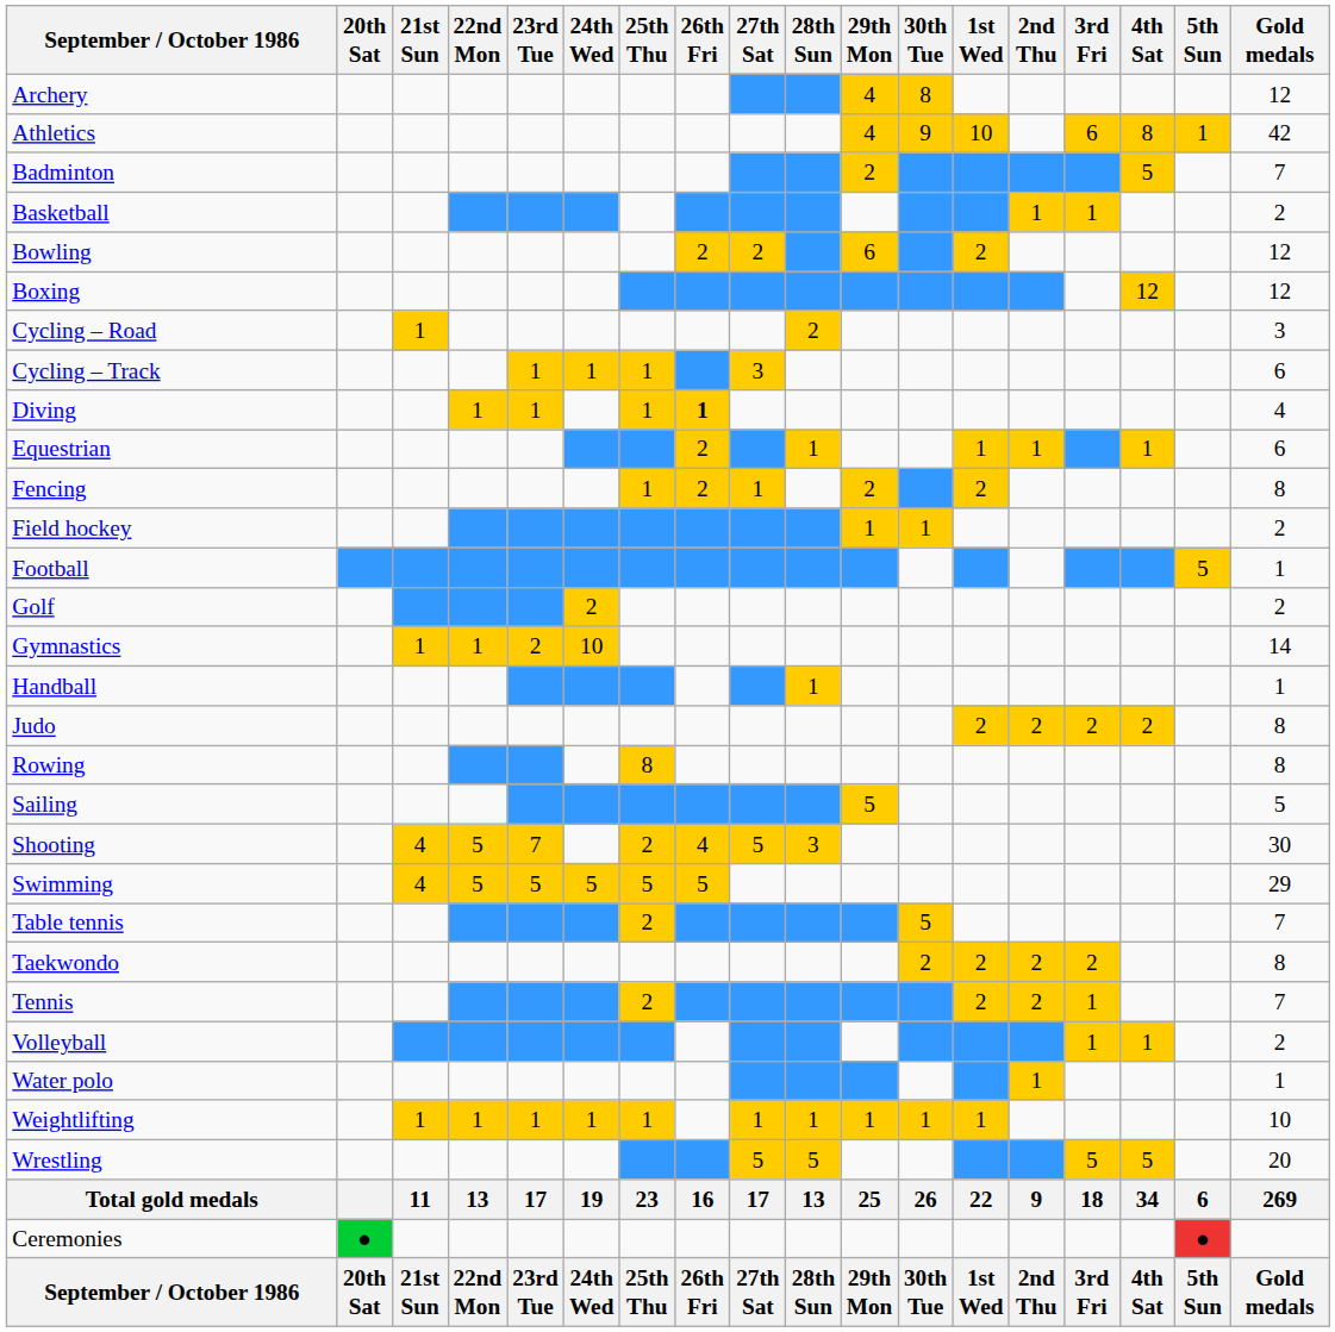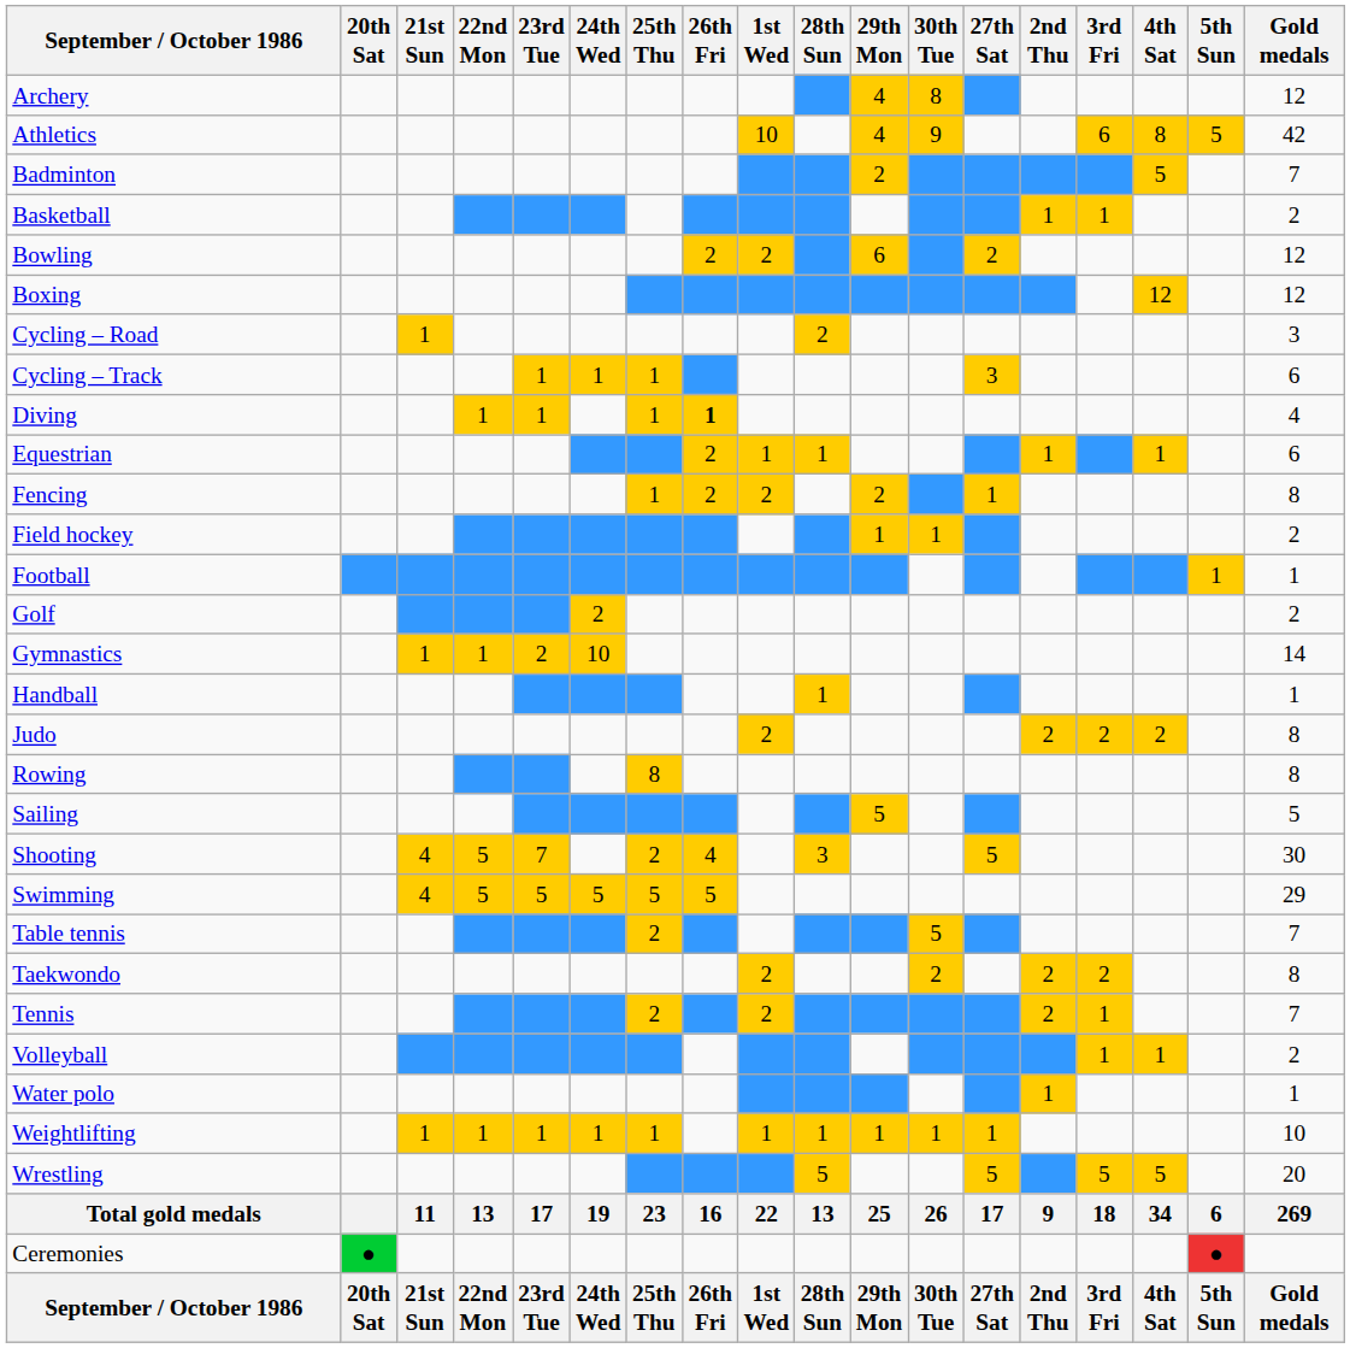 <table class="wikitable" style="margin:0.5em auto; font-size:90%; line-height:1.25em;">
 <tr>
 <th width=200>September / October 1986</th>
 <th width=28>20th<br>Sat</th>
 <th width=28>21st<br>Sun</th>
 <th width=28>22nd<br>Mon</th>
 <th width=28>23rd<br>Tue</th>
 <th width=28>24th<br>Wed</th>
 <th width=28>25th<br>Thu</th>
 <th width=28>26th<br>Fri</th>
-<th width=28>27th<br>Sat</th>
+<th width=28>1st<br>Wed</th>
 <th width=28>28th<br>Sun</th>
 <th width=28>29th<br>Mon</th>
 <th width=28>30th<br>Tue</th>
-<th width=28>1st<br>Wed</th>
+<th width=28>27th<br>Sat</th>
 <th width=28>2nd<br>Thu</th>
 <th width=28>3rd<br>Fri</th>
 <th width=28>4th<br>Sat</th>
 <th width=28>5th<br>Sun</th>
 <th width=55>Gold<br>medals</th>
 </tr>
 <tr align="center">
 <td align="left"> <a href='#'>Archery</a></td>
 <td></td>
 <td></td>
 <td></td>
 <td></td>
 <td></td>
 <td></td>
 <td></td>
-<td bgcolor="#3399ff"></td>
+<td></td>
 <td bgcolor="#3399ff"></td>
 <td bgcolor=#ffcc00>4</td>
 <td bgcolor=#ffcc00>8</td>
-<td></td>
+<td bgcolor="#3399ff"></td>
 <td></td>
 <td></td>
 <td></td>
 <td></td>
 <td>12</td>
 </tr>
 <tr align="center">
 <td align="left"> <a href='#'>Athletics</a></td>
 <td></td>
 <td></td>
 <td></td>
 <td></td>
 <td></td>
 <td></td>
 <td></td>
-<td></td>
+<td bgcolor=#ffcc00>10</td>
 <td></td>
 <td bgcolor=#ffcc00>4</td>
 <td bgcolor=#ffcc00>9</td>
-<td bgcolor=#ffcc00>10</td>
+<td></td>
 <td></td>
 <td bgcolor=#ffcc00>6</td>
 <td bgcolor=#ffcc00>8</td>
-<td bgcolor=#ffcc00>1</td>
+<td bgcolor=#ffcc00>5</td>
 <td>42</td>
 </tr>
 <tr align="center">
 <td align="left"> <a href='#'>Badminton</a></td>
 <td></td>
 <td></td>
 <td></td>
 <td></td>
 <td></td>
 <td></td>
 <td></td>
 <td bgcolor="#3399ff"></td>
 <td bgcolor="#3399ff"></td>
 <td bgcolor=#ffcc00>2</td>
 <td bgcolor="#3399ff"></td>
 <td bgcolor="#3399ff"></td>
 <td bgcolor="#3399ff"></td>
 <td bgcolor="#3399ff"></td>
 <td bgcolor=#ffcc00>5</td>
 <td></td>
 <td>7</td>
 </tr>
 <tr align="center">
 <td align="left"> <a href='#'>Basketball</a></td>
 <td></td>
 <td></td>
 <td bgcolor="#3399ff"></td>
 <td bgcolor="#3399ff"></td>
 <td bgcolor="#3399ff"></td>
 <td></td>
 <td bgcolor="#3399ff"></td>
 <td bgcolor="#3399ff"></td>
 <td bgcolor="#3399ff"></td>
 <td></td>
 <td bgcolor="#3399ff"></td>
 <td bgcolor="#3399ff"></td>
 <td bgcolor=#ffcc00>1</td>
 <td bgcolor=#ffcc00>1</td>
 <td></td>
 <td></td>
 <td>2</td>
 </tr>
 <tr align="center">
 <td align="left"> <a href='#'>Bowling</a></td>
 <td></td>
 <td></td>
 <td></td>
 <td></td>
 <td></td>
 <td></td>
 <td bgcolor=#ffcc00>2</td>
 <td bgcolor=#ffcc00>2</td>
 <td bgcolor="#3399ff"></td>
 <td bgcolor=#ffcc00>6</td>
 <td bgcolor="#3399ff"></td>
 <td bgcolor=#ffcc00>2</td>
 <td></td>
 <td></td>
 <td></td>
 <td></td>
 <td>12</td>
 </tr>
 <tr align="center">
 <td align="left"> <a href='#'>Boxing</a></td>
 <td></td>
 <td></td>
 <td></td>
 <td></td>
 <td></td>
 <td bgcolor="#3399ff"></td>
 <td bgcolor="#3399ff"></td>
 <td bgcolor="#3399ff"></td>
 <td bgcolor="#3399ff"></td>
 <td bgcolor="#3399ff"></td>
 <td bgcolor="#3399ff"></td>
 <td bgcolor="#3399ff"></td>
 <td bgcolor="#3399ff"></td>
 <td></td>
 <td bgcolor=#ffcc00>12</td>
 <td></td>
 <td>12</td>
 </tr>
 <tr align="center">
 <td align="left"> <a href='#'>Cycling – Road</a></td>
 <td></td>
 <td bgcolor=#ffcc00>1</td>
 <td></td>
 <td></td>
 <td></td>
 <td></td>
 <td></td>
 <td></td>
 <td bgcolor=#ffcc00>2</td>
 <td></td>
 <td></td>
 <td></td>
 <td></td>
 <td></td>
 <td></td>
 <td></td>
 <td>3</td>
 </tr>
 <tr align="center">
 <td align="left"> <a href='#'>Cycling – Track</a></td>
 <td></td>
 <td></td>
 <td></td>
 <td bgcolor=#ffcc00>1</td>
 <td bgcolor=#ffcc00>1</td>
 <td bgcolor=#ffcc00>1</td>
 <td bgcolor="#3399ff"></td>
-<td bgcolor=#ffcc00>3</td>
 <td></td>
 <td></td>
 <td></td>
 <td></td>
+<td bgcolor=#ffcc00>3</td>
 <td></td>
 <td></td>
 <td></td>
 <td></td>
 <td>6</td>
 </tr>
 <tr align="center">
 <td align="left"> <a href='#'>Diving</a></td>
 <td></td>
 <td></td>
 <td bgcolor=#ffcc00>1</td>
 <td bgcolor=#ffcc00>1</td>
 <td></td>
 <td bgcolor=#ffcc00>1</td>
 <td bgcolor=#ffcc00><strong>1</strong></td>
 <td></td>
 <td></td>
 <td></td>
 <td></td>
 <td></td>
 <td></td>
 <td></td>
 <td></td>
 <td></td>
 <td>4</td>
 </tr>
 <tr align="center">
 <td align="left"> <a href='#'>Equestrian</a></td>
 <td></td>
 <td></td>
 <td></td>
 <td></td>
 <td bgcolor="#3399ff"></td>
 <td bgcolor="#3399ff"></td>
 <td bgcolor=#ffcc00>2</td>
-<td bgcolor="#3399ff"></td>
+<td bgcolor=#ffcc00>1</td>
 <td bgcolor=#ffcc00>1</td>
 <td></td>
 <td></td>
-<td bgcolor=#ffcc00>1</td>
+<td bgcolor="#3399ff"></td>
 <td bgcolor=#ffcc00>1</td>
 <td bgcolor="#3399ff"></td>
 <td bgcolor=#ffcc00>1</td>
 <td></td>
 <td>6</td>
 </tr>
 <tr align="center">
 <td align="left"> <a href='#'>Fencing</a></td>
 <td></td>
 <td></td>
 <td></td>
 <td></td>
 <td></td>
 <td bgcolor=#ffcc00>1</td>
 <td bgcolor=#ffcc00>2</td>
-<td bgcolor=#ffcc00>1</td>
+<td bgcolor=#ffcc00>2</td>
 <td></td>
 <td bgcolor=#ffcc00>2</td>
 <td bgcolor="#3399ff"></td>
-<td bgcolor=#ffcc00>2</td>
+<td bgcolor=#ffcc00>1</td>
 <td></td>
 <td></td>
 <td></td>
 <td></td>
 <td>8</td>
 </tr>
 <tr align="center">
 <td align="left"> <a href='#'>Field hockey</a></td>
 <td></td>
 <td></td>
 <td bgcolor="#3399ff"></td>
 <td bgcolor="#3399ff"></td>
 <td bgcolor="#3399ff"></td>
 <td bgcolor="#3399ff"></td>
 <td bgcolor="#3399ff"></td>
-<td bgcolor="#3399ff"></td>
+<td></td>
 <td bgcolor="#3399ff"></td>
 <td bgcolor=#ffcc00>1</td>
 <td bgcolor=#ffcc00>1</td>
-<td></td>
+<td bgcolor="#3399ff"></td>
 <td></td>
 <td></td>
 <td></td>
 <td></td>
 <td>2</td>
 </tr>
 <tr align="center">
 <td align="left"> <a href='#'>Football</a></td>
 <td bgcolor="#3399ff"></td>
 <td bgcolor="#3399ff"></td>
 <td bgcolor="#3399ff"></td>
 <td bgcolor="#3399ff"></td>
 <td bgcolor="#3399ff"></td>
 <td bgcolor="#3399ff"></td>
 <td bgcolor="#3399ff"></td>
 <td bgcolor="#3399ff"></td>
 <td bgcolor="#3399ff"></td>
 <td bgcolor="#3399ff"></td>
 <td></td>
 <td bgcolor="#3399ff"></td>
 <td></td>
 <td bgcolor="#3399ff"></td>
 <td bgcolor="#3399ff"></td>
-<td bgcolor=#ffcc00>5</td>
+<td bgcolor=#ffcc00>1</td>
 <td>1</td>
 </tr>
 <tr align="center">
 <td align="left"> <a href='#'>Golf</a></td>
 <td></td>
 <td bgcolor="#3399ff"></td>
 <td bgcolor="#3399ff"></td>
 <td bgcolor="#3399ff"></td>
 <td bgcolor=#ffcc00>2</td>
 <td></td>
 <td></td>
 <td></td>
 <td></td>
 <td></td>
 <td></td>
 <td></td>
 <td></td>
 <td></td>
 <td></td>
 <td></td>
 <td>2</td>
 </tr>
 <tr align="center">
 <td align="left"> <a href='#'>Gymnastics</a></td>
 <td></td>
 <td bgcolor=#ffcc00>1</td>
 <td bgcolor=#ffcc00>1</td>
 <td bgcolor=#ffcc00>2</td>
 <td bgcolor=#ffcc00>10</td>
 <td></td>
 <td></td>
 <td></td>
 <td></td>
 <td></td>
 <td></td>
 <td></td>
 <td></td>
 <td></td>
 <td></td>
 <td></td>
 <td>14</td>
 </tr>
 <tr align="center">
 <td align="left"> <a href='#'>Handball</a></td>
 <td></td>
 <td></td>
 <td></td>
 <td bgcolor="#3399ff"></td>
 <td bgcolor="#3399ff"></td>
 <td bgcolor="#3399ff"></td>
 <td></td>
-<td bgcolor="#3399ff"></td>
+<td></td>
 <td bgcolor=#ffcc00>1</td>
 <td></td>
 <td></td>
-<td></td>
+<td bgcolor="#3399ff"></td>
 <td></td>
 <td></td>
 <td></td>
 <td></td>
 <td>1</td>
 </tr>
 <tr align="center">
 <td align="left"> <a href='#'>Judo</a></td>
 <td></td>
 <td></td>
 <td></td>
 <td></td>
 <td></td>
 <td></td>
 <td></td>
+<td bgcolor=#ffcc00>2</td>
 <td></td>
 <td></td>
 <td></td>
 <td></td>
-<td bgcolor=#ffcc00>2</td>
 <td bgcolor=#ffcc00>2</td>
 <td bgcolor=#ffcc00>2</td>
 <td bgcolor=#ffcc00>2</td>
 <td></td>
 <td>8</td>
 </tr>
 <tr align="center">
 <td align="left"> <a href='#'>Rowing</a></td>
 <td></td>
 <td></td>
 <td bgcolor="#3399ff"></td>
 <td bgcolor="#3399ff"></td>
 <td></td>
 <td bgcolor=#ffcc00>8</td>
 <td></td>
 <td></td>
 <td></td>
 <td></td>
 <td></td>
 <td></td>
 <td></td>
 <td></td>
 <td></td>
 <td></td>
 <td>8</td>
 </tr>
 <tr align="center">
 <td align="left"> <a href='#'>Sailing</a></td>
 <td></td>
 <td></td>
 <td></td>
 <td bgcolor="#3399ff"></td>
 <td bgcolor="#3399ff"></td>
 <td bgcolor="#3399ff"></td>
 <td bgcolor="#3399ff"></td>
-<td bgcolor="#3399ff"></td>
+<td></td>
 <td bgcolor="#3399ff"></td>
 <td bgcolor=#ffcc00>5</td>
 <td></td>
-<td></td>
+<td bgcolor="#3399ff"></td>
 <td></td>
 <td></td>
 <td></td>
 <td></td>
 <td>5</td>
 </tr>
 <tr align="center">
 <td align="left"> <a href='#'>Shooting</a></td>
 <td></td>
 <td bgcolor=#ffcc00>4</td>
 <td bgcolor=#ffcc00>5</td>
 <td bgcolor=#ffcc00>7</td>
 <td></td>
 <td bgcolor=#ffcc00>2</td>
 <td bgcolor=#ffcc00>4</td>
-<td bgcolor=#ffcc00>5</td>
+<td></td>
 <td bgcolor=#ffcc00>3</td>
 <td></td>
 <td></td>
-<td></td>
+<td bgcolor=#ffcc00>5</td>
 <td></td>
 <td></td>
 <td></td>
 <td></td>
 <td>30</td>
 </tr>
 <tr align="center">
 <td align="left"> <a href='#'>Swimming</a></td>
 <td></td>
 <td bgcolor=#ffcc00>4</td>
 <td bgcolor=#ffcc00>5</td>
 <td bgcolor=#ffcc00>5</td>
 <td bgcolor=#ffcc00>5</td>
 <td bgcolor=#ffcc00>5</td>
 <td bgcolor=#ffcc00>5</td>
 <td></td>
 <td></td>
 <td></td>
 <td></td>
 <td></td>
 <td></td>
 <td></td>
 <td></td>
 <td></td>
 <td>29</td>
 </tr>
 <tr align="center">
 <td align="left"> <a href='#'>Table tennis</a></td>
 <td></td>
 <td></td>
 <td bgcolor="#3399ff"></td>
 <td bgcolor="#3399ff"></td>
 <td bgcolor="#3399ff"></td>
 <td bgcolor=#ffcc00>2</td>
 <td bgcolor="#3399ff"></td>
-<td bgcolor="#3399ff"></td>
+<td></td>
 <td bgcolor="#3399ff"></td>
 <td bgcolor="#3399ff"></td>
 <td bgcolor=#ffcc00>5</td>
-<td></td>
+<td bgcolor="#3399ff"></td>
 <td></td>
 <td></td>
 <td></td>
 <td></td>
 <td>7</td>
 </tr>
 <tr align="center">
 <td align="left"> <a href='#'>Taekwondo</a></td>
 <td></td>
 <td></td>
 <td></td>
 <td></td>
 <td></td>
 <td></td>
 <td></td>
-<td></td>
+<td bgcolor=#ffcc00>2</td>
 <td></td>
 <td></td>
 <td bgcolor=#ffcc00>2</td>
-<td bgcolor=#ffcc00>2</td>
+<td></td>
 <td bgcolor=#ffcc00>2</td>
 <td bgcolor=#ffcc00>2</td>
 <td></td>
 <td></td>
 <td>8</td>
 </tr>
 <tr align="center">
 <td align="left"> <a href='#'>Tennis</a></td>
 <td></td>
 <td></td>
 <td bgcolor="#3399ff"></td>
 <td bgcolor="#3399ff"></td>
 <td bgcolor="#3399ff"></td>
 <td bgcolor=#ffcc00>2</td>
 <td bgcolor="#3399ff"></td>
+<td bgcolor=#ffcc00>2</td>
 <td bgcolor="#3399ff"></td>
 <td bgcolor="#3399ff"></td>
 <td bgcolor="#3399ff"></td>
 <td bgcolor="#3399ff"></td>
-<td bgcolor=#ffcc00>2</td>
 <td bgcolor=#ffcc00>2</td>
 <td bgcolor=#ffcc00>1</td>
 <td></td>
 <td></td>
 <td>7</td>
 </tr>
 <tr align="center">
 <td align="left"> <a href='#'>Volleyball</a></td>
 <td></td>
 <td bgcolor="#3399ff"></td>
 <td bgcolor="#3399ff"></td>
 <td bgcolor="#3399ff"></td>
 <td bgcolor="#3399ff"></td>
 <td bgcolor="#3399ff"></td>
 <td></td>
 <td bgcolor="#3399ff"></td>
 <td bgcolor="#3399ff"></td>
 <td></td>
 <td bgcolor="#3399ff"></td>
 <td bgcolor="#3399ff"></td>
 <td bgcolor="#3399ff"></td>
 <td bgcolor=#ffcc00>1</td>
 <td bgcolor=#ffcc00>1</td>
 <td></td>
 <td>2</td>
 </tr>
 <tr align="center">
 <td align="left"> <a href='#'>Water polo</a></td>
 <td></td>
 <td></td>
 <td></td>
 <td></td>
 <td></td>
 <td></td>
 <td></td>
 <td bgcolor="#3399ff"></td>
 <td bgcolor="#3399ff"></td>
 <td bgcolor="#3399ff"></td>
 <td></td>
 <td bgcolor="#3399ff"></td>
 <td bgcolor=#ffcc00>1</td>
 <td></td>
 <td></td>
 <td></td>
 <td>1</td>
 </tr>
 <tr align="center">
 <td align="left"> <a href='#'>Weightlifting</a></td>
 <td></td>
 <td bgcolor=#ffcc00>1</td>
 <td bgcolor=#ffcc00>1</td>
 <td bgcolor=#ffcc00>1</td>
 <td bgcolor=#ffcc00>1</td>
 <td bgcolor=#ffcc00>1</td>
 <td></td>
 <td bgcolor=#ffcc00>1</td>
 <td bgcolor=#ffcc00>1</td>
 <td bgcolor=#ffcc00>1</td>
 <td bgcolor=#ffcc00>1</td>
 <td bgcolor=#ffcc00>1</td>
 <td></td>
 <td></td>
 <td></td>
 <td></td>
 <td>10</td>
 </tr>
 <tr align="center">
 <td align="left"> <a href='#'>Wrestling</a></td>
 <td></td>
 <td></td>
 <td></td>
 <td></td>
 <td></td>
 <td bgcolor="#3399ff"></td>
 <td bgcolor="#3399ff"></td>
-<td bgcolor=#ffcc00>5</td>
+<td bgcolor="#3399ff"></td>
 <td bgcolor=#ffcc00>5</td>
 <td></td>
 <td></td>
-<td bgcolor="#3399ff"></td>
+<td bgcolor=#ffcc00>5</td>
 <td bgcolor="#3399ff"></td>
 <td bgcolor=#ffcc00>5</td>
 <td bgcolor=#ffcc00>5</td>
 <td></td>
 <td>20</td>
 </tr>
 <tr>
 <th>Total gold medals</th>
 <th></th>
 <th>11</th>
 <th>13</th>
 <th>17</th>
 <th>19</th>
 <th>23</th>
 <th>16</th>
-<th>17</th>
+<th>22</th>
 <th>13</th>
 <th>25</th>
 <th>26</th>
-<th>22</th>
+<th>17</th>
 <th>9</th>
 <th>18</th>
 <th>34</th>
 <th>6</th>
 <th>269</th>
 </tr>
 <tr>
 <td>Ceremonies</td>
 <td bgcolor=#00cc33 align=center>●</td>
 <td></td>
 <td></td>
 <td></td>
 <td></td>
 <td></td>
 <td></td>
 <td></td>
 <td></td>
 <td></td>
 <td></td>
 <td></td>
 <td></td>
 <td></td>
 <td></td>
 <td bgcolor=#ee3333 align=center>●</td>
 <td></td>
 </tr>
 <tr>
 <th>September / October 1986</th>
 <th>20th<br>Sat</th>
 <th>21st<br>Sun</th>
 <th>22nd<br>Mon</th>
 <th>23rd<br>Tue</th>
 <th>24th<br>Wed</th>
 <th>25th<br>Thu</th>
 <th>26th<br>Fri</th>
-<th>27th<br>Sat</th>
+<th>1st<br>Wed</th>
 <th>28th<br>Sun</th>
 <th>29th<br>Mon</th>
 <th>30th<br>Tue</th>
-<th>1st<br>Wed</th>
+<th>27th<br>Sat</th>
 <th>2nd<br>Thu</th>
 <th>3rd<br>Fri</th>
 <th>4th<br>Sat</th>
 <th>5th<br>Sun</th>
 <th>Gold<br>medals</th>
 </tr>
 </table>
